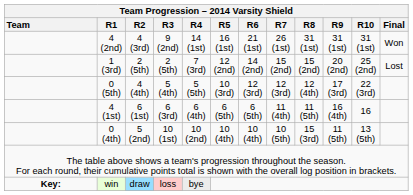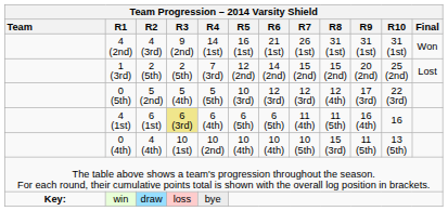 <table class="wikitable collapsible" style="text-align:center; line-height:100%; width:50%; font-size:90%">
 <tr>
 <th colspan=100%>Team Progression – 2014 Varsity Shield</th>
 </tr>
 <tr>
 <th style="text-align:left; width:23%;">Team</th>
 <th style="width:7%;">R1</th>
 <th style="width:7%;">R2</th>
 <th style="width:7%;">R3</th>
 <th style="width:7%;">R4</th>
 <th style="width:7%;">R5</th>
 <th style="width:7%;">R6</th>
 <th style="width:7%;">R7</th>
 <th style="width:7%;">R8</th>
 <th style="width:7%;">R9</th>
 <th style="width:7%;">R10</th>
 <th style="width:7%;">Final</th>
 </tr>
 <tr>
 <td align=left></td>
 <td>4 <br>(2nd)</td>
 <td>4 <br>(3rd)</td>
 <td>9 <br>(2nd)</td>
 <td>14 <br>(1st)</td>
 <td>16 <br>(1st)</td>
 <td>21 <br>(1st)</td>
 <td>26 <br>(1st)</td>
 <td>31 <br>(1st)</td>
 <td>31 <br>(1st)</td>
 <td>31 <br>(1st)</td>
 <td>Won</td>
 </tr>
 <tr>
 <td align=left></td>
 <td>1 <br>(3rd)</td>
 <td>2 <br>(5th)</td>
 <td>2 <br>(5th)</td>
 <td>7 <br>(3rd)</td>
 <td>12 <br>(2nd)</td>
 <td>14 <br>(2nd)</td>
 <td>15 <br>(2nd)</td>
 <td>15 <br>(2nd)</td>
 <td>20 <br>(2nd)</td>
 <td>25 <br>(2nd)</td>
 <td>Lost</td>
 </tr>
 <tr>
 <td align=left></td>
 <td>0 <br>(5th)</td>
-<td>4 <br>(4th)</td>
+<td>5 <br>(2nd)</td>
 <td>5 <br>(4th)</td>
 <td>5 <br>(5th)</td>
 <td>10 <br>(3rd)</td>
 <td>12 <br>(3rd)</td>
 <td>12 <br>(3rd)</td>
 <td>12 <br>(4th)</td>
 <td>17 <br>(3rd)</td>
 <td>22 <br>(3rd)</td>
 <td> </td>
 </tr>
 <tr>
 <td align=left></td>
 <td>4 <br>(1st)</td>
 <td>6 <br>(1st)</td>
-<td>6 <br>(3rd)</td>
+<td style="background: khaki;">6 <br>(3rd)</td>
 <td>6 <br>(4th)</td>
 <td>6 <br>(5th)</td>
 <td>6 <br>(5th)</td>
 <td>11 <br>(4th)</td>
 <td>11 <br>(5th)</td>
 <td>16 <br>(4th)</td>
 <td>16</td>
 <td> </td>
 </tr>
 <tr>
 <td align=left></td>
 <td>0 <br>(4th)</td>
-<td>5 <br>(2nd)</td>
+<td>4 <br>(4th)</td>
 <td>10 <br>(1st)</td>
 <td>10 <br>(2nd)</td>
 <td>10 <br>(4th)</td>
 <td>10 <br>(4th)</td>
 <td>10 <br>(5th)</td>
 <td>15 <br>(3rd)</td>
 <td>11 <br>(5th)</td>
 <td>13 <br>(5th)</td>
 <td> </td>
 </tr>
 <tr>
 <td colspan="100%" style="text-align:center;"><br>The table above shows a team's progression throughout the season.<br>For each round, their cumulative points total is shown with the overall log position in brackets.</td>
 </tr>
 <tr>
 <td><strong>Key:</strong></td>
 <td style="background:#E8FFD8;">win</td>
 <td style="background:#97DEFF;">draw</td>
 <td style="background:#FFCCCC;">loss</td>
 <td style="background:#ECECEC;">bye</td>
 <td colspan=100%></td>
 </tr>
 </table>
